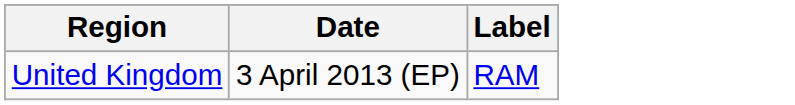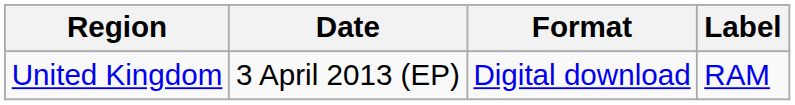 <table class=wikitable>
 <tr>
 <th>Region</th>
 <th>Date</th>
+<th>Format</th>
 <th>Label</th>
 </tr>
 <tr>
 <td><a href='#'>United Kingdom</a></td>
 <td>3 April 2013 (EP)</td>
+<td><a href='#'>Digital download</a></td>
 <td><a href='#'>RAM</a></td>
 </tr>
 </table>
